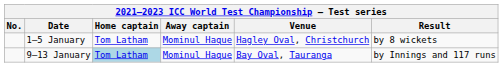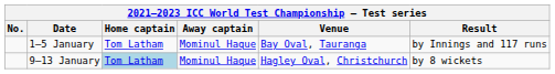 <table class="wikitable">
 <tr>
 <th colspan="9"><a href='#'>2021–2023 ICC World Test Championship</a> – Test series</th>
 </tr>
 <tr>
 <th>No.</th>
 <th>Date</th>
 <th>Home captain</th>
 <th>Away captain</th>
 <th>Venue</th>
 <th>Result</th>
 </tr>
 <tr>
 <td></td>
 <td>1–5 January</td>
 <td><a href='#'>Tom Latham</a></td>
 <td><a href='#'>Mominul Haque</a></td>
-<td><a href='#'>Hagley Oval</a>, <a href='#'>Christchurch</a></td>
-<td> by 8 wickets</td>
+<td><a href='#'>Bay Oval</a>, <a href='#'>Tauranga</a></td>
+<td> by Innings and 117 runs</td>
 </tr>
 <tr>
 <td></td>
 <td>9–13 January</td>
 <td style="background: lightblue;"><a href='#'>Tom Latham</a></td>
 <td><a href='#'>Mominul Haque</a></td>
-<td><a href='#'>Bay Oval</a>, <a href='#'>Tauranga</a></td>
-<td> by Innings and 117 runs</td>
+<td><a href='#'>Hagley Oval</a>, <a href='#'>Christchurch</a></td>
+<td> by 8 wickets</td>
 </tr>
 </table>
